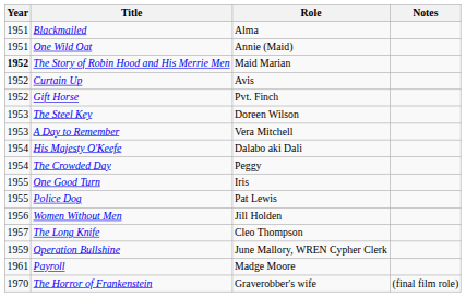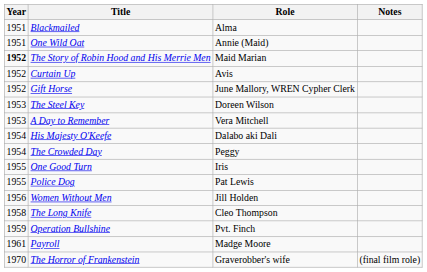 <table class="wikitable">
 <tr>
 <th>Year</th>
 <th>Title</th>
 <th>Role</th>
 <th>Notes</th>
 </tr>
 <tr>
 <td>1951</td>
 <td><em><a href='#'>Blackmailed</a></em></td>
 <td>Alma</td>
 <td></td>
 </tr>
 <tr>
 <td>1951</td>
 <td><em><a href='#'>One Wild Oat</a></em></td>
 <td>Annie (Maid)</td>
 <td></td>
 </tr>
 <tr>
 <td><strong>1952</strong></td>
 <td><em><a href='#'>The Story of Robin Hood and His Merrie Men</a></em></td>
 <td>Maid Marian</td>
 <td></td>
 </tr>
 <tr>
 <td>1952</td>
 <td><em><a href='#'>Curtain Up</a></em></td>
 <td>Avis</td>
 <td></td>
 </tr>
 <tr>
 <td>1952</td>
 <td><em><a href='#'>Gift Horse</a></em></td>
-<td>Pvt. Finch</td>
+<td>June Mallory, WREN Cypher Clerk</td>
 <td></td>
 </tr>
 <tr>
 <td>1953</td>
 <td><em><a href='#'>The Steel Key</a></em></td>
 <td>Doreen Wilson</td>
 <td></td>
 </tr>
 <tr>
 <td>1953</td>
 <td><em><a href='#'>A Day to Remember</a></em></td>
 <td>Vera Mitchell</td>
 <td></td>
 </tr>
 <tr>
 <td>1954</td>
 <td><em><a href='#'>His Majesty O'Keefe</a></em></td>
 <td>Dalabo aki Dali</td>
 <td></td>
 </tr>
 <tr>
 <td>1954</td>
 <td><em><a href='#'>The Crowded Day</a></em></td>
 <td>Peggy</td>
 <td></td>
 </tr>
 <tr>
 <td>1955</td>
 <td><em><a href='#'>One Good Turn</a></em></td>
 <td>Iris</td>
 <td></td>
 </tr>
 <tr>
 <td>1955</td>
 <td><em><a href='#'>Police Dog</a></em></td>
 <td>Pat Lewis</td>
 <td></td>
 </tr>
 <tr>
 <td>1956</td>
 <td><em><a href='#'>Women Without Men</a></em></td>
 <td>Jill Holden</td>
 <td></td>
 </tr>
 <tr>
-<td>1957</td>
+<td>1958</td>
 <td><em><a href='#'>The Long Knife</a></em></td>
 <td>Cleo Thompson</td>
 <td></td>
 </tr>
 <tr>
 <td>1959</td>
 <td><em><a href='#'>Operation Bullshine</a></em></td>
-<td>June Mallory, WREN Cypher Clerk</td>
+<td>Pvt. Finch</td>
 <td></td>
 </tr>
 <tr>
 <td>1961</td>
 <td><em><a href='#'>Payroll</a></em></td>
 <td>Madge Moore</td>
 <td></td>
 </tr>
 <tr>
 <td>1970</td>
 <td><em><a href='#'>The Horror of Frankenstein</a></em></td>
 <td>Graverobber's wife</td>
 <td>(final film role)</td>
 </tr>
 </table>
